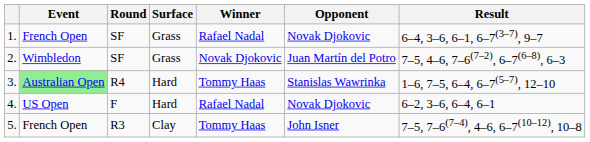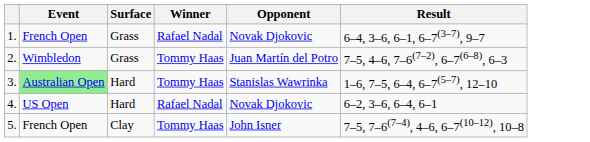 <table class=wikitable>
 <tr>
 <th></th>
 <th>Event</th>
-<th>Round</th>
 <th>Surface</th>
 <th>Winner</th>
 <th>Opponent</th>
 <th>Result</th>
 </tr>
 <tr>
 <td>1.</td>
 <td><a href='#'>French Open</a></td>
-<td>SF</td>
 <td>Grass</td>
 <td> <a href='#'>Rafael Nadal</a></td>
 <td> <a href='#'>Novak Djokovic</a></td>
 <td>6–4, 3–6, 6–1, 6–7<sup>(3–7)</sup>, 9–7</td>
 </tr>
 <tr>
 <td>2.</td>
 <td><a href='#'>Wimbledon</a></td>
-<td>SF</td>
 <td>Grass</td>
-<td> <a href='#'>Novak Djokovic</a></td>
+<td> <a href='#'>Tommy Haas</a></td>
 <td> <a href='#'>Juan Martín del Potro</a></td>
 <td>7–5, 4–6, 7–6<sup>(7–2)</sup>, 6–7<sup>(6–8)</sup>, 6–3</td>
 </tr>
 <tr>
 <td>3.</td>
 <td style="background: lightgreen;"><a href='#'>Australian Open</a></td>
-<td>R4</td>
 <td>Hard</td>
 <td> <a href='#'>Tommy Haas</a></td>
 <td> <a href='#'>Stanislas Wawrinka</a></td>
 <td>1–6, 7–5, 6–4, 6–7<sup>(5–7)</sup>, 12–10</td>
 </tr>
 <tr>
 <td>4.</td>
 <td><a href='#'>US Open</a></td>
-<td>F</td>
 <td>Hard</td>
 <td> <a href='#'>Rafael Nadal</a></td>
 <td> <a href='#'>Novak Djokovic</a></td>
 <td>6–2, 3–6, 6–4, 6–1</td>
 </tr>
 <tr>
 <td>5.</td>
 <td>French Open</td>
-<td>R3</td>
 <td>Clay</td>
 <td> <a href='#'>Tommy Haas</a></td>
 <td> <a href='#'>John Isner</a></td>
 <td>7–5, 7–6<sup>(7–4)</sup>, 4–6, 6–7<sup>(10–12)</sup>, 10–8</td>
 </tr>
 </table>
